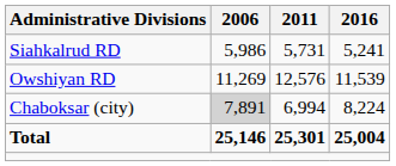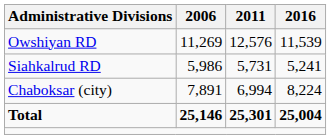 <table class="wikitable">
 <tr>
 <th>Administrative Divisions</th>
 <th>2006</th>
 <th>2011</th>
 <th>2016</th>
 </tr>
 <tr>
+<td><a href='#'>Owshiyan RD</a></td>
+<td style="text-align: right;">11,269</td>
+<td style="text-align: right;">12,576</td>
+<td style="text-align: right;">11,539</td>
+</tr>
+<tr>
 <td><a href='#'>Siahkalrud RD</a></td>
 <td style="text-align: right;">5,986</td>
 <td style="text-align: right;">5,731</td>
 <td style="text-align: right;">5,241</td>
 </tr>
 <tr>
-<td><a href='#'>Owshiyan RD</a></td>
-<td style="text-align: right;">11,269</td>
-<td style="text-align: right;">12,576</td>
-<td style="text-align: right;">11,539</td>
-</tr>
-<tr>
 <td><a href='#'>Chaboksar</a> (city)</td>
-<td style="background: lightgrey; text-align: right;">7,891</td>
+<td style="text-align: right;">7,891</td>
 <td style="text-align: right;">6,994</td>
 <td style="text-align: right;">8,224</td>
 </tr>
 <tr>
 <td><strong>Total</strong></td>
 <td style="text-align: right;"><strong>25,146</strong></td>
 <td style="text-align: right;"><strong>25,301</strong></td>
 <td style="text-align: right;"><strong>25,004</strong></td>
 </tr>
 <tr>
 <td colspan=4></td>
 </tr>
 </table>
